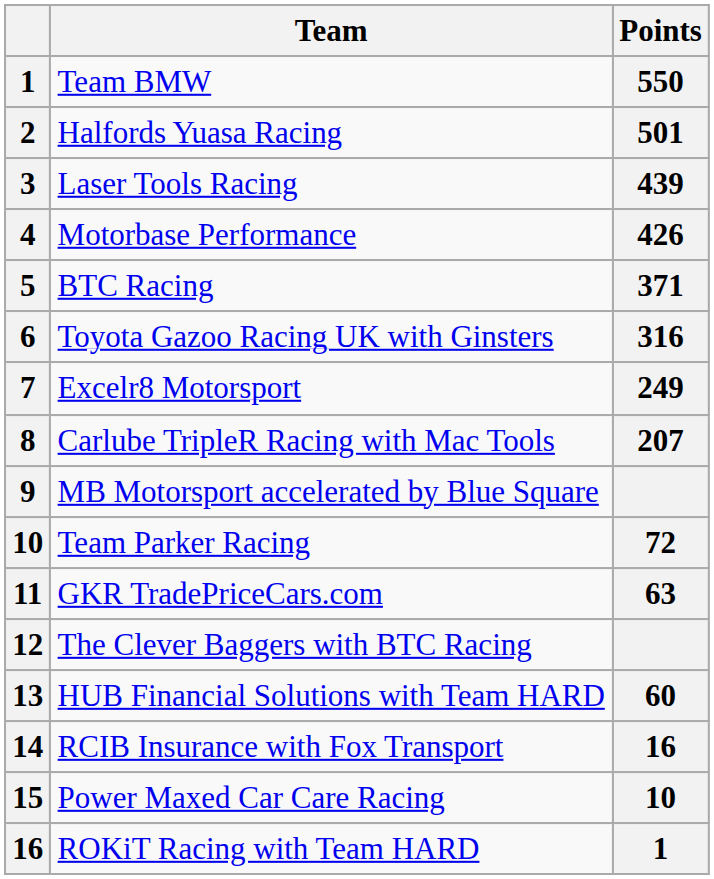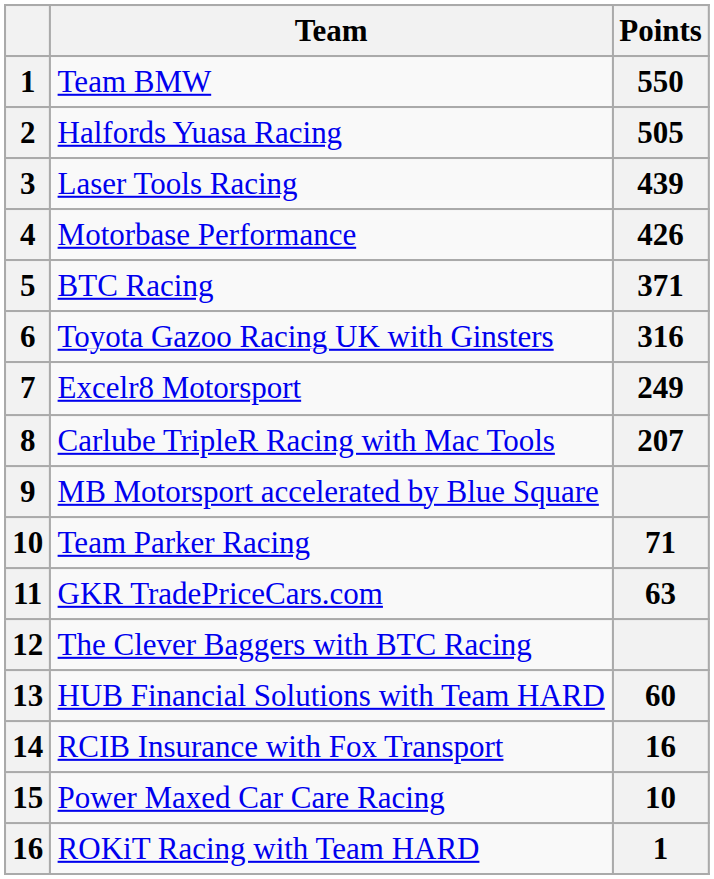 <table class="wikitable" style="font-size:95%">
 <tr>
 <th></th>
 <th>Team</th>
 <th>Points</th>
 </tr>
 <tr>
 <th align="center">1</th>
 <td><a href='#'>Team BMW</a></td>
 <th align="left">550</th>
 </tr>
 <tr>
 <th align="center">2</th>
 <td><a href='#'>Halfords Yuasa Racing</a></td>
-<th align="left">501</th>
+<th align="left">505</th>
 </tr>
 <tr>
 <th align="center">3</th>
 <td><a href='#'>Laser Tools Racing</a></td>
 <th align="left">439</th>
 </tr>
 <tr>
 <th align="center">4</th>
 <td><a href='#'>Motorbase Performance</a></td>
 <th align="left">426</th>
 </tr>
 <tr>
 <th align="center">5</th>
 <td><a href='#'>BTC Racing</a></td>
 <th align="left">371</th>
 </tr>
 <tr>
 <th align="center">6</th>
 <td><a href='#'>Toyota Gazoo Racing UK with Ginsters</a></td>
 <th align="left">316</th>
 </tr>
 <tr>
 <th align="center">7</th>
 <td><a href='#'>Excelr8 Motorsport</a></td>
 <th align="left">249</th>
 </tr>
 <tr>
 <th align="center">8</th>
 <td><a href='#'>Carlube TripleR Racing with Mac Tools</a></td>
 <th align="left">207</th>
 </tr>
 <tr>
 <th align="center">9</th>
 <td nowrap><a href='#'>MB Motorsport accelerated by Blue Square</a></td>
 <th align="left"></th>
 </tr>
 <tr>
 <th align="center">10</th>
 <td><a href='#'>Team Parker Racing</a></td>
-<th align="left">72</th>
+<th align="left">71</th>
 </tr>
 <tr>
 <th align="center">11</th>
 <td><a href='#'>GKR TradePriceCars.com</a></td>
 <th align="left">63</th>
 </tr>
 <tr>
 <th align="center">12</th>
 <td><a href='#'>The Clever Baggers with BTC Racing</a></td>
 <th align="left"></th>
 </tr>
 <tr>
 <th align="center">13</th>
 <td><a href='#'>HUB Financial Solutions with Team HARD</a></td>
 <th align="left">60</th>
 </tr>
 <tr>
 <th align="center">14</th>
 <td><a href='#'>RCIB Insurance with Fox Transport</a></td>
 <th align="left">16</th>
 </tr>
 <tr>
 <th align="center">15</th>
 <td><a href='#'>Power Maxed Car Care Racing</a></td>
 <th align="left">10</th>
 </tr>
 <tr>
 <th align="center">16</th>
 <td><a href='#'>ROKiT Racing with Team HARD</a></td>
 <th align="left">1</th>
 </tr>
 <tr>
 </tr>
 </table>
